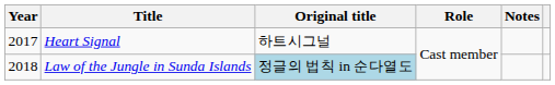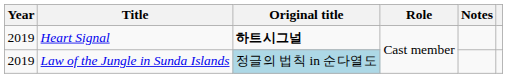 <table class="wikitable sortable">
 <tr>
 <th>Year</th>
 <th>Title</th>
 <th>Original title</th>
 <th>Role</th>
 <th>Notes</th>
 <th class="unsortable"></th>
 </tr>
 <tr>
-<td>2017</td>
+<td>2019</td>
 <td><em><a href='#'>Heart Signal</a></em></td>
-<td>하트시그널</td>
+<td><strong>하트시그널</strong></td>
 <td rowspan="2">Cast member</td>
 <td></td>
 <td></td>
 </tr>
 <tr>
-<td>2018</td>
+<td>2019</td>
 <td><em><a href='#'>Law of the Jungle in Sunda Islands</a></em></td>
 <td style="background: lightblue;">정글의 법칙 in 순다열도</td>
 <td></td>
 <td></td>
 </tr>
 </table>
